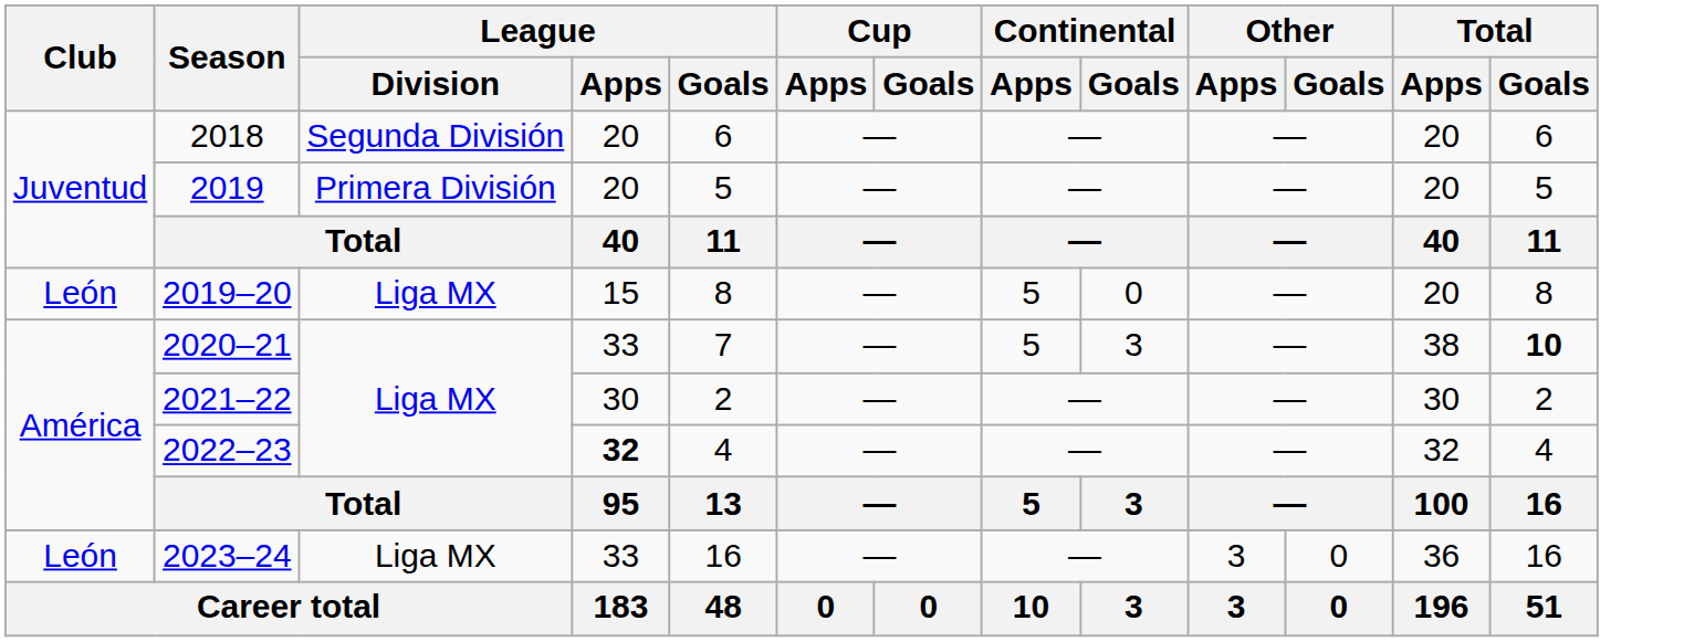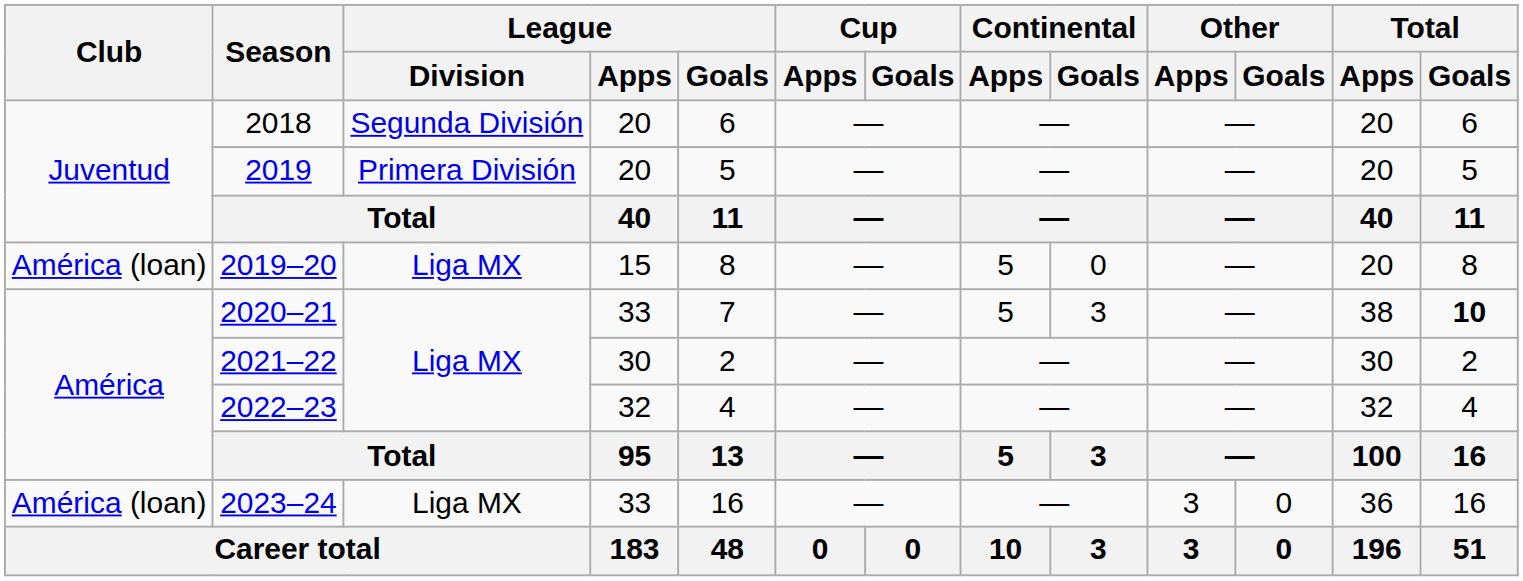 <table class="wikitable" Style="text-align: center">
 <tr>
 <th rowspan="2">Club</th>
 <th rowspan="2">Season</th>
 <th colspan="3">League</th>
 <th colspan="2">Cup</th>
 <th colspan="2">Continental</th>
 <th colspan="2">Other</th>
 <th colspan="2">Total</th>
 </tr>
 <tr>
 <th>Division</th>
 <th>Apps</th>
 <th>Goals</th>
 <th>Apps</th>
 <th>Goals</th>
 <th>Apps</th>
 <th>Goals</th>
 <th>Apps</th>
 <th>Goals</th>
 <th>Apps</th>
 <th>Goals</th>
 </tr>
 <tr>
 <td rowspan="3"><a href='#'>Juventud</a></td>
 <td>2018</td>
 <td><a href='#'>Segunda División</a></td>
 <td>20</td>
 <td>6</td>
 <td colspan="2">—</td>
 <td colspan="2">—</td>
 <td colspan="2">—</td>
 <td>20</td>
 <td>6</td>
 </tr>
 <tr>
 <td><a href='#'>2019</a></td>
 <td><a href='#'>Primera División</a></td>
 <td>20</td>
 <td>5</td>
 <td colspan="2">—</td>
 <td colspan="2">—</td>
 <td colspan="2">—</td>
 <td>20</td>
 <td>5</td>
 </tr>
 <tr>
 <th colspan="2">Total</th>
 <th>40</th>
 <th>11</th>
 <th colspan="2">—</th>
 <th colspan="2">—</th>
 <th colspan="2">—</th>
 <th>40</th>
 <th>11</th>
 </tr>
 <tr>
-<td rowspan="1"><a href='#'>León</a></td>
+<td><a href='#'>América</a> (loan)</td>
 <td><a href='#'>2019–20</a></td>
 <td><a href='#'>Liga MX</a></td>
 <td>15</td>
 <td>8</td>
 <td colspan="2">—</td>
 <td>5</td>
 <td>0</td>
 <td colspan="2">—</td>
 <td>20</td>
 <td>8</td>
 </tr>
 <tr>
 <td rowspan="4"><a href='#'>América</a></td>
 <td><a href='#'>2020–21</a></td>
 <td rowspan="3"><a href='#'>Liga MX</a></td>
 <td>33</td>
 <td>7</td>
 <td colspan="2">—</td>
 <td>5</td>
 <td>3</td>
 <td colspan="2">—</td>
 <td>38</td>
 <td><strong>10</strong></td>
 </tr>
 <tr>
 <td><a href='#'>2021–22</a></td>
 <td>30</td>
 <td>2</td>
 <td colspan="2">—</td>
 <td colspan="2">—</td>
 <td colspan="2">—</td>
 <td>30</td>
 <td>2</td>
 </tr>
 <tr>
 <td><a href='#'>2022–23</a></td>
-<td><strong>32</strong></td>
+<td>32</td>
 <td>4</td>
 <td colspan="2">—</td>
 <td colspan="2">—</td>
 <td colspan="2">—</td>
 <td>32</td>
 <td>4</td>
 </tr>
 <tr>
 <th colspan="2">Total</th>
 <th>95</th>
 <th>13</th>
 <th colspan="2">—</th>
 <th>5</th>
 <th>3</th>
 <th colspan="2">—</th>
 <th>100</th>
 <th>16</th>
 </tr>
 <tr>
-<td rowspan="1"><a href='#'>León</a></td>
+<td><a href='#'>América</a> (loan)</td>
 <td><a href='#'>2023–24</a></td>
 <td rowspan="1">Liga MX</td>
 <td>33</td>
 <td>16</td>
 <td colspan="2">—</td>
 <td colspan="2">—</td>
 <td>3</td>
 <td>0</td>
 <td>36</td>
 <td>16</td>
 </tr>
 <tr>
 <th colspan="3">Career total</th>
 <th>183</th>
 <th>48</th>
 <th>0</th>
 <th>0</th>
 <th>10</th>
 <th>3</th>
 <th>3</th>
 <th>0</th>
 <th>196</th>
 <th>51</th>
 </tr>
 </table>
